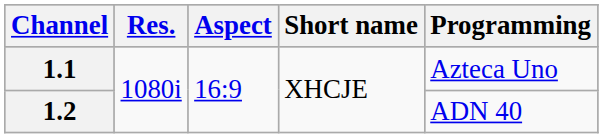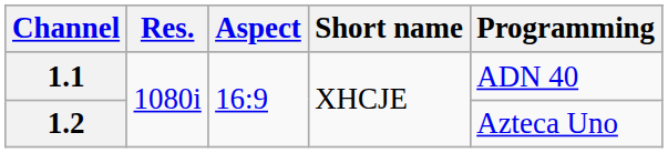 <table class="wikitable">
 <tr>
 <th scope = "col"><a href='#'>Channel</a></th>
 <th scope = "col"><a href='#'>Res.</a></th>
 <th scope = "col"><a href='#'>Aspect</a></th>
 <th scope = "col">Short name</th>
 <th scope = "col">Programming</th>
 </tr>
 <tr>
 <th scope = "row">1.1</th>
 <td rowspan=2><a href='#'>1080i</a></td>
 <td rowspan=2><a href='#'>16:9</a></td>
 <td rowspan=2>XHCJE</td>
-<td><a href='#'>Azteca Uno</a></td>
+<td><a href='#'>ADN 40</a></td>
 </tr>
 <tr>
 <th scope = "row">1.2</th>
-<td><a href='#'>ADN 40</a></td>
+<td><a href='#'>Azteca Uno</a></td>
 </tr>
 </table>
